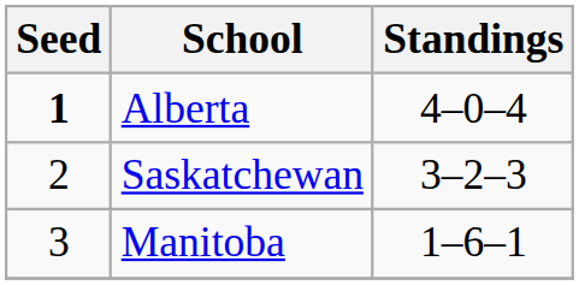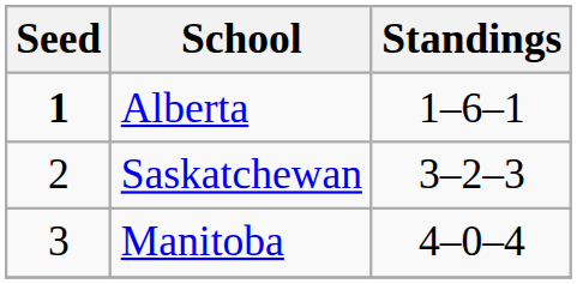 <table class="wikitable">
 <tr>
 <th>Seed</th>
 <th>School</th>
 <th>Standings</th>
 </tr>
 <tr>
 <td align=center><strong>1</strong></td>
 <td><a href='#'>Alberta</a></td>
-<td align=center>4–0–4</td>
+<td align=center>1–6–1</td>
 </tr>
 <tr>
 <td align=center>2</td>
 <td><a href='#'>Saskatchewan</a></td>
 <td align=center>3–2–3</td>
 </tr>
 <tr>
 <td align=center>3</td>
 <td><a href='#'>Manitoba</a></td>
-<td align=center>1–6–1</td>
+<td align=center>4–0–4</td>
 </tr>
 <tr>
 </tr>
 </table>
